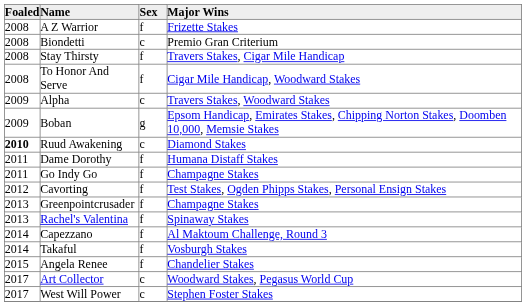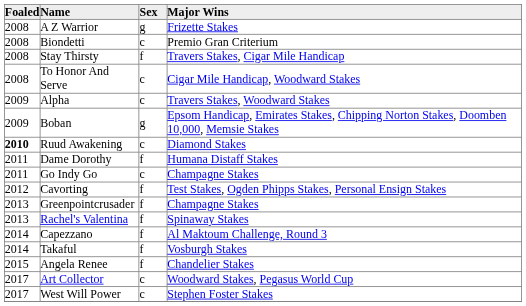 <table border="1" cellpadding="0" style="border-collapse: collapse; font-size:90%">
 <tr bgcolor="#eeeeee">
 <td width="35px"><strong>Foaled</strong></td>
 <td width="120px"><strong>Name</strong></td>
 <td width="35px"><strong>Sex</strong></td>
 <td width="510px"><strong>Major Wins</strong></td>
 </tr>
 <tr>
 <td>2008</td>
 <td>A Z Warrior</td>
-<td>f</td>
+<td>g</td>
 <td><a href='#'>Frizette Stakes</a></td>
 </tr>
 <tr>
 <td>2008</td>
 <td>Biondetti</td>
 <td>c</td>
 <td>Premio Gran Criterium</td>
 </tr>
 <tr>
 <td>2008</td>
 <td>Stay Thirsty</td>
 <td>f</td>
 <td><a href='#'>Travers Stakes</a>, <a href='#'>Cigar Mile Handicap</a></td>
 </tr>
 <tr>
 <td>2008</td>
 <td>To Honor And Serve</td>
-<td>f</td>
+<td>c</td>
 <td><a href='#'>Cigar Mile Handicap</a>, <a href='#'>Woodward Stakes</a></td>
 </tr>
 <tr>
 <td>2009</td>
 <td>Alpha</td>
 <td>c</td>
 <td><a href='#'>Travers Stakes</a>, <a href='#'>Woodward Stakes</a></td>
 </tr>
 <tr>
 <td>2009</td>
 <td>Boban</td>
 <td>g</td>
 <td><a href='#'>Epsom Handicap</a>, <a href='#'>Emirates Stakes</a>, <a href='#'>Chipping Norton Stakes</a>, <a href='#'>Doomben 10,000</a>, <a href='#'>Memsie Stakes</a></td>
 </tr>
 <tr>
 <td><strong>2010</strong></td>
 <td>Ruud Awakening</td>
 <td>c</td>
 <td><a href='#'>Diamond Stakes</a></td>
 </tr>
 <tr>
 <td>2011</td>
 <td>Dame Dorothy</td>
 <td>f</td>
 <td><a href='#'>Humana Distaff Stakes</a></td>
 </tr>
 <tr>
 <td>2011</td>
 <td>Go Indy Go</td>
-<td>f</td>
+<td>c</td>
 <td><a href='#'>Champagne Stakes</a></td>
 </tr>
 <tr>
 <td>2012</td>
 <td>Cavorting</td>
 <td>f</td>
 <td><a href='#'>Test Stakes</a>, <a href='#'>Ogden Phipps Stakes</a>, <a href='#'>Personal Ensign Stakes</a></td>
 </tr>
 <tr>
 <td>2013</td>
 <td>Greenpointcrusader</td>
 <td>f</td>
 <td><a href='#'>Champagne Stakes</a></td>
 </tr>
 <tr>
 <td>2013</td>
 <td><a href='#'>Rachel's Valentina</a></td>
 <td>f</td>
 <td><a href='#'>Spinaway Stakes</a></td>
 </tr>
 <tr>
 <td>2014</td>
 <td>Capezzano</td>
 <td>f</td>
 <td><a href='#'>Al Maktoum Challenge, Round 3</a></td>
 </tr>
 <tr>
 <td>2014</td>
 <td>Takaful</td>
 <td>f</td>
 <td><a href='#'>Vosburgh Stakes</a></td>
 </tr>
 <tr>
 <td>2015</td>
 <td>Angela Renee</td>
 <td>f</td>
 <td><a href='#'>Chandelier Stakes</a></td>
 </tr>
 <tr>
 <td>2017</td>
 <td><a href='#'>Art Collector</a></td>
 <td>c</td>
 <td><a href='#'>Woodward Stakes</a>, <a href='#'>Pegasus World Cup</a></td>
 </tr>
 <tr>
 <td>2017</td>
 <td>West Will Power</td>
 <td>c</td>
 <td><a href='#'>Stephen Foster Stakes</a></td>
 </tr>
 <tr>
 </tr>
 </table>
